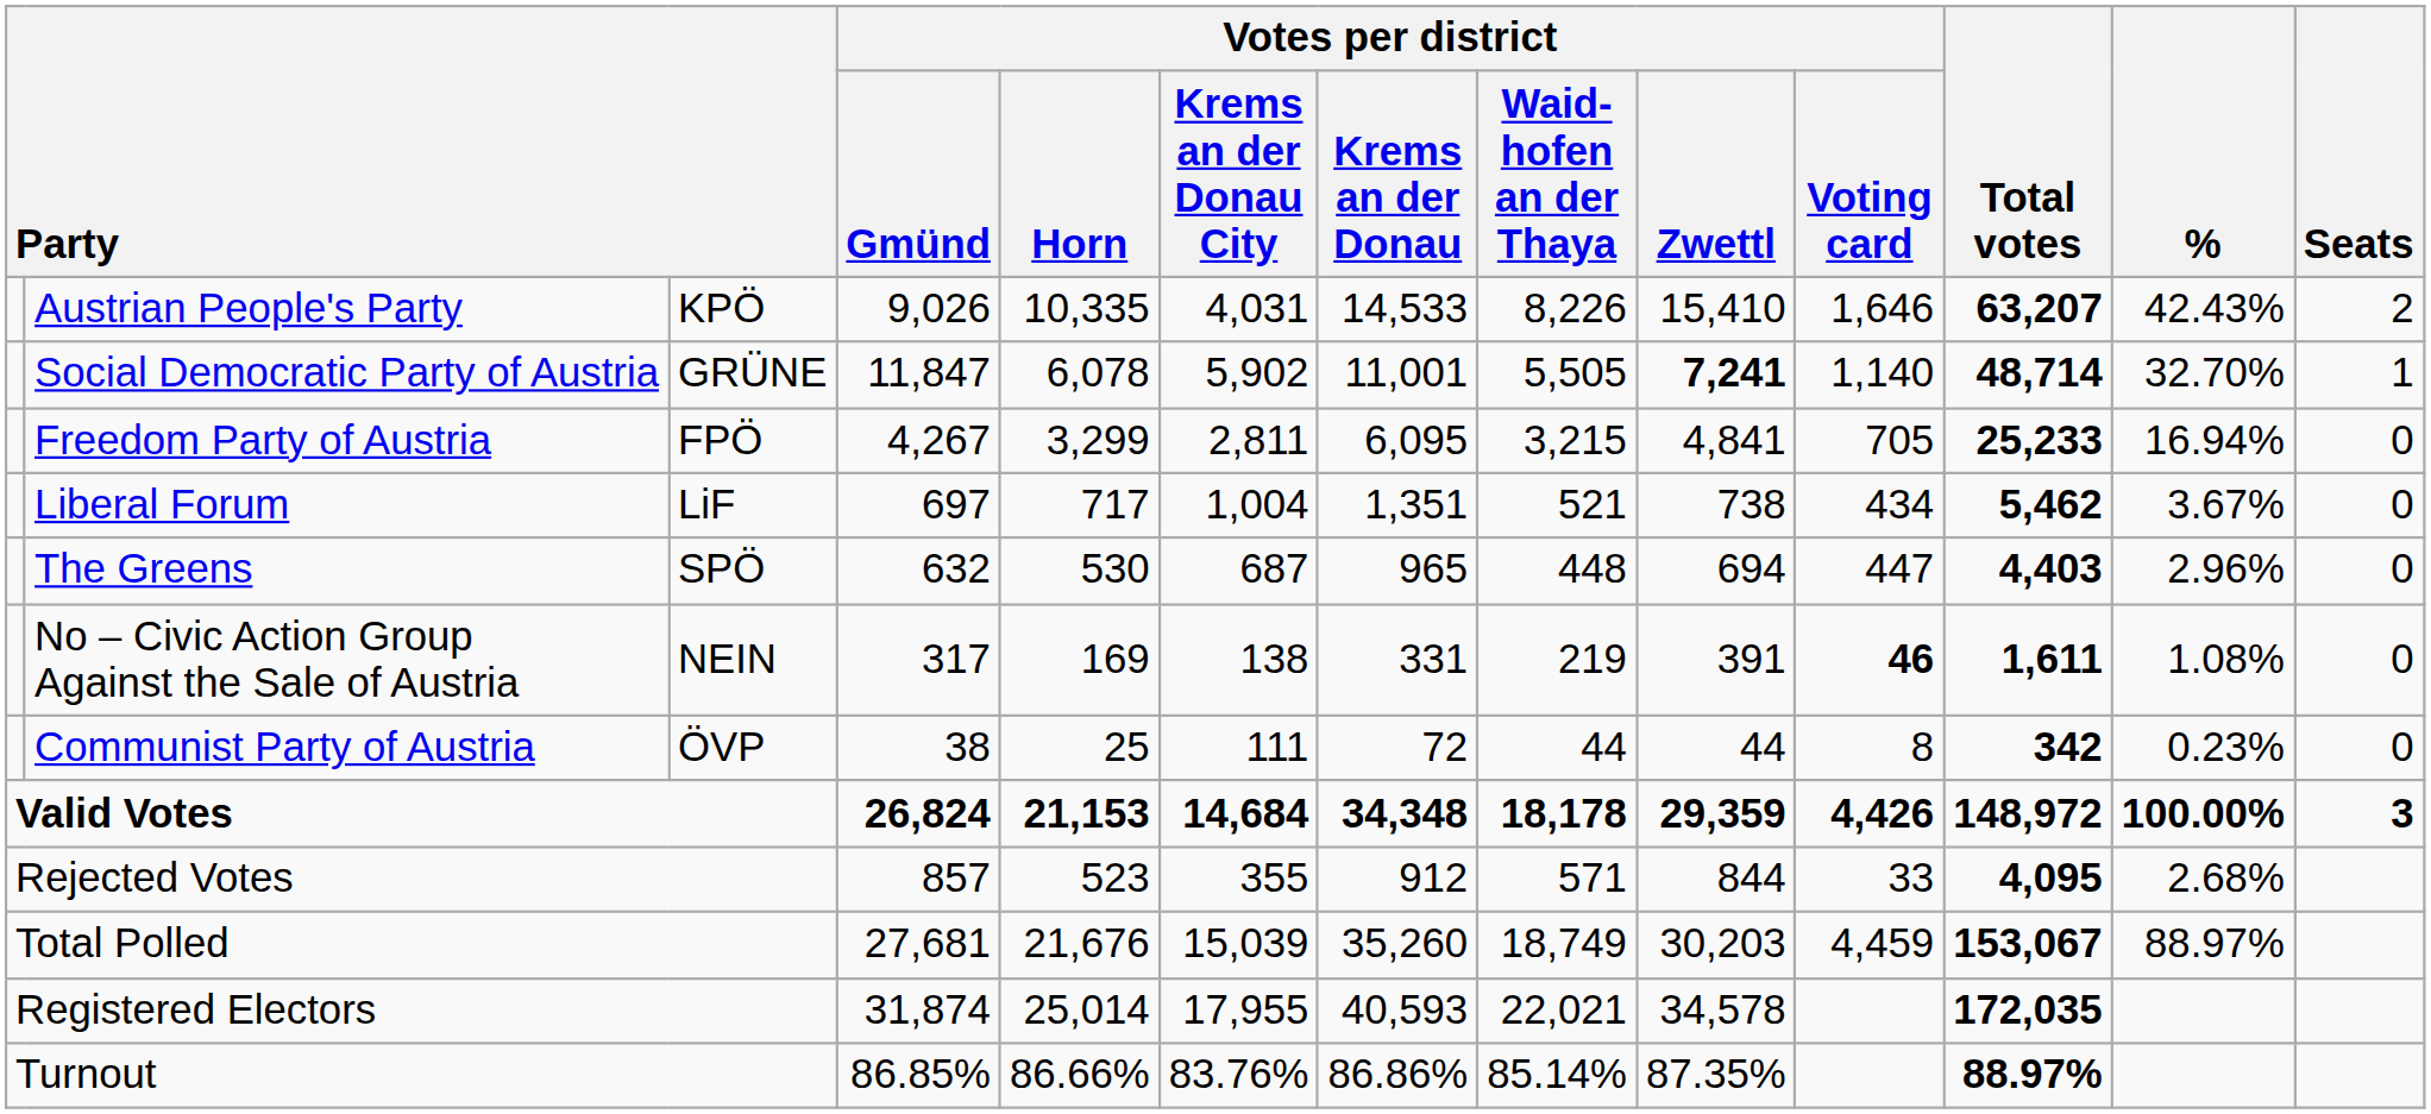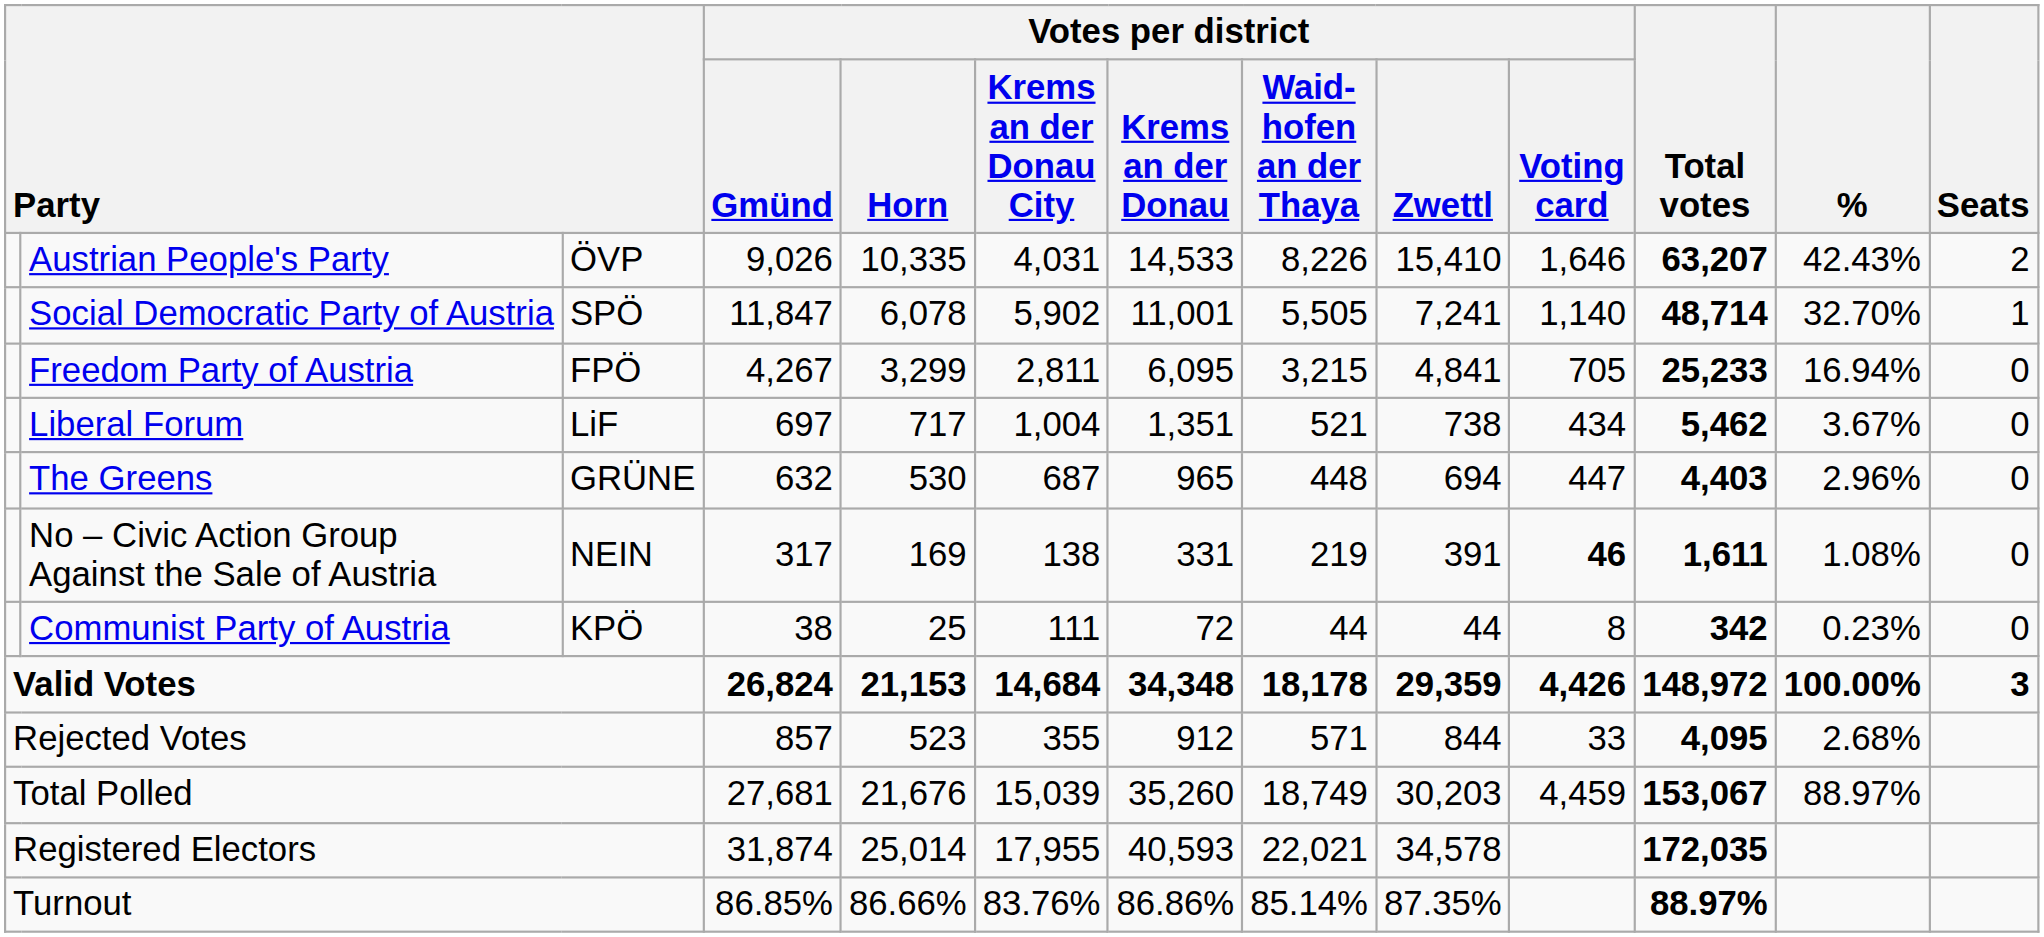 <table class="wikitable" border="1" style="text-align:right;">
 <tr>
 <th style="text-align:left;" valign=bottom rowspan=2 colspan=3>Party</th>
 <th colspan=7>Votes per district</th>
 <th align=center valign=bottom rowspan=2 width="50">Total<br>votes</th>
 <th align=center valign=bottom rowspan=2 width="50">%</th>
 <th align=center valign=bottom rowspan=2>Seats</th>
 </tr>
 <tr>
 <th align=center valign=bottom width="50"><a href='#'>Gmünd</a></th>
 <th align=center valign=bottom width="50"><a href='#'>Horn</a></th>
 <th align=center valign=bottom width="50"><a href='#'>Krems<br>an der<br>Donau<br>City</a></th>
 <th align=center valign=bottom width="50"><a href='#'>Krems<br>an der<br>Donau</a></th>
 <th align=center valign=bottom width="50"><a href='#'>Waid-<br>hofen<br>an der<br>Thaya</a></th>
 <th align=center valign=bottom width="50"><a href='#'>Zwettl</a></th>
 <th align=center valign=bottom width="50"><a href='#'>Voting<br>card</a></th>
 </tr>
 <tr>
 <td></td>
 <td align=left><a href='#'>Austrian People's Party</a></td>
-<td align=left>KPÖ</td>
+<td align=left>ÖVP</td>
 <td>9,026</td>
 <td>10,335</td>
 <td>4,031</td>
 <td>14,533</td>
 <td>8,226</td>
 <td>15,410</td>
 <td>1,646</td>
 <td><strong>63,207</strong></td>
 <td>42.43%</td>
 <td>2</td>
 </tr>
 <tr>
 <td></td>
 <td align=left style="white-space: nowrap;"><a href='#'>Social Democratic Party of Austria</a></td>
-<td align=left>GRÜNE</td>
+<td align=left>SPÖ</td>
 <td>11,847</td>
 <td>6,078</td>
 <td>5,902</td>
 <td>11,001</td>
 <td>5,505</td>
-<td><strong>7,241</strong></td>
+<td>7,241</td>
 <td>1,140</td>
 <td><strong>48,714</strong></td>
 <td>32.70%</td>
 <td>1</td>
 </tr>
 <tr>
 <td></td>
 <td align=left><a href='#'>Freedom Party of Austria</a></td>
 <td align=left>FPÖ</td>
 <td>4,267</td>
 <td>3,299</td>
 <td>2,811</td>
 <td>6,095</td>
 <td>3,215</td>
 <td>4,841</td>
 <td>705</td>
 <td><strong>25,233</strong></td>
 <td>16.94%</td>
 <td>0</td>
 </tr>
 <tr>
 <td></td>
 <td align=left><a href='#'>Liberal Forum</a></td>
 <td align=left>LiF</td>
 <td>697</td>
 <td>717</td>
 <td>1,004</td>
 <td>1,351</td>
 <td>521</td>
 <td>738</td>
 <td>434</td>
 <td><strong>5,462</strong></td>
 <td>3.67%</td>
 <td>0</td>
 </tr>
 <tr>
 <td></td>
 <td align=left><a href='#'>The Greens</a></td>
-<td align=left>SPÖ</td>
+<td align=left>GRÜNE</td>
 <td>632</td>
 <td>530</td>
 <td>687</td>
 <td>965</td>
 <td>448</td>
 <td>694</td>
 <td>447</td>
 <td><strong>4,403</strong></td>
 <td>2.96%</td>
 <td>0</td>
 </tr>
 <tr>
 <td></td>
 <td align=left>No – Civic Action Group<br>Against the Sale of Austria</td>
 <td align=left>NEIN</td>
 <td>317</td>
 <td>169</td>
 <td>138</td>
 <td>331</td>
 <td>219</td>
 <td>391</td>
 <td><strong>46</strong></td>
 <td><strong>1,611</strong></td>
 <td>1.08%</td>
 <td>0</td>
 </tr>
 <tr>
 <td></td>
 <td align=left><a href='#'>Communist Party of Austria</a></td>
-<td align=left>ÖVP</td>
+<td align=left>KPÖ</td>
 <td>38</td>
 <td>25</td>
 <td>111</td>
 <td>72</td>
 <td>44</td>
 <td>44</td>
 <td>8</td>
 <td><strong>342</strong></td>
 <td>0.23%</td>
 <td>0</td>
 </tr>
 <tr style="font-weight:bold">
 <td align=left colspan=3>Valid Votes</td>
 <td>26,824</td>
 <td>21,153</td>
 <td>14,684</td>
 <td>34,348</td>
 <td>18,178</td>
 <td>29,359</td>
 <td>4,426</td>
 <td>148,972</td>
 <td>100.00%</td>
 <td>3</td>
 </tr>
 <tr>
 <td align=left colspan=3>Rejected Votes</td>
 <td>857</td>
 <td>523</td>
 <td>355</td>
 <td>912</td>
 <td>571</td>
 <td>844</td>
 <td>33</td>
 <td><strong>4,095</strong></td>
 <td>2.68%</td>
 <td></td>
 </tr>
 <tr>
 <td align=left colspan=3>Total Polled</td>
 <td>27,681</td>
 <td>21,676</td>
 <td>15,039</td>
 <td>35,260</td>
 <td>18,749</td>
 <td>30,203</td>
 <td>4,459</td>
 <td><strong>153,067</strong></td>
 <td>88.97%</td>
 <td></td>
 </tr>
 <tr>
 <td align=left colspan=3>Registered Electors</td>
 <td>31,874</td>
 <td>25,014</td>
 <td>17,955</td>
 <td>40,593</td>
 <td>22,021</td>
 <td>34,578</td>
 <td></td>
 <td><strong>172,035</strong></td>
 <td></td>
 <td></td>
 </tr>
 <tr>
 <td align=left colspan=3>Turnout</td>
 <td>86.85%</td>
 <td>86.66%</td>
 <td>83.76%</td>
 <td>86.86%</td>
 <td>85.14%</td>
 <td>87.35%</td>
 <td></td>
 <td><strong>88.97%</strong></td>
 <td></td>
 <td></td>
 </tr>
 </table>
